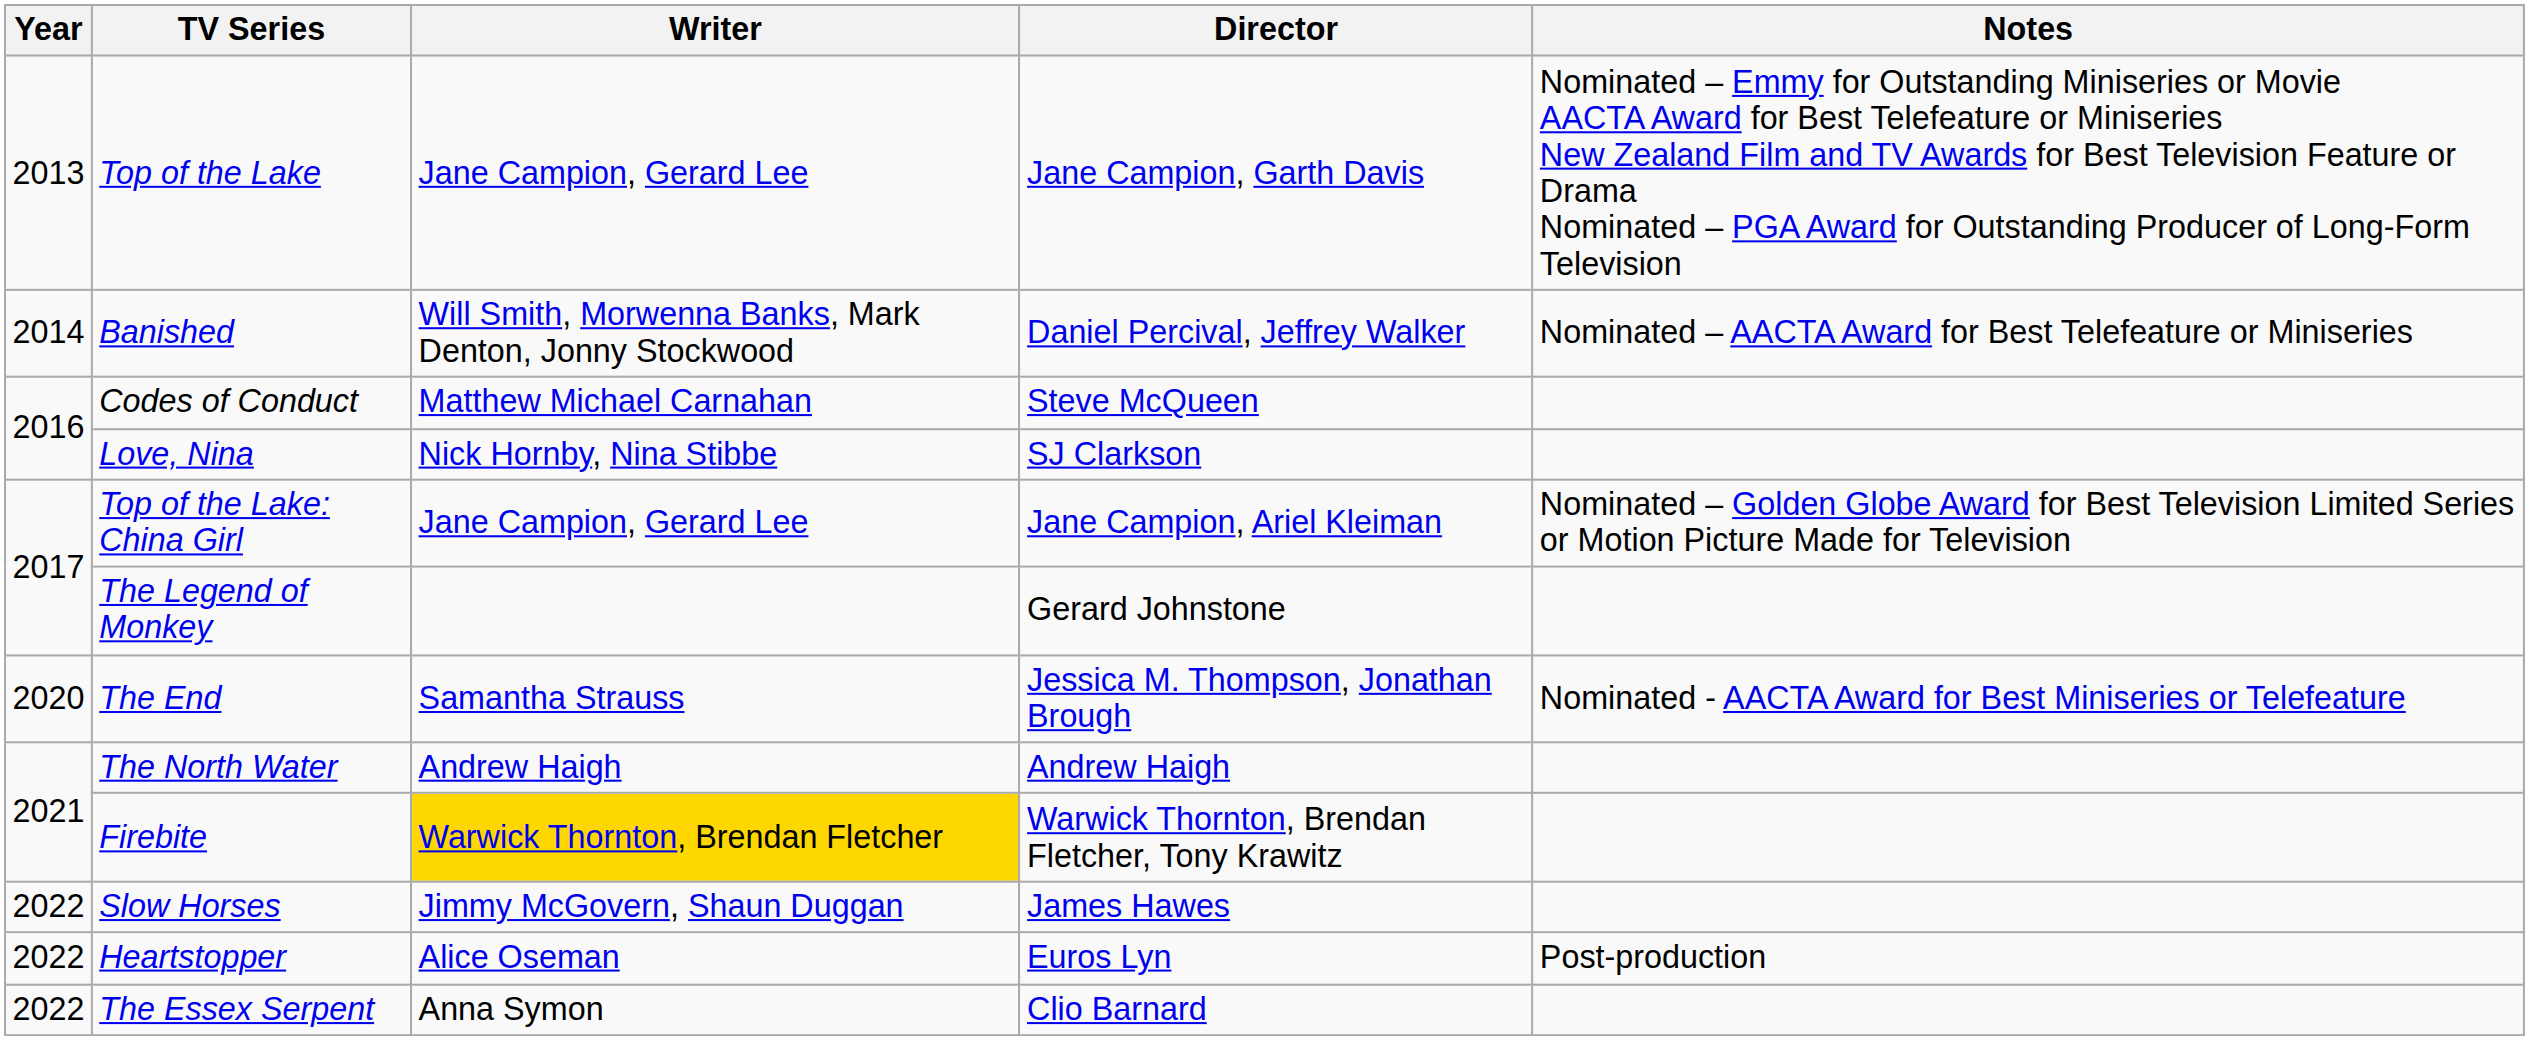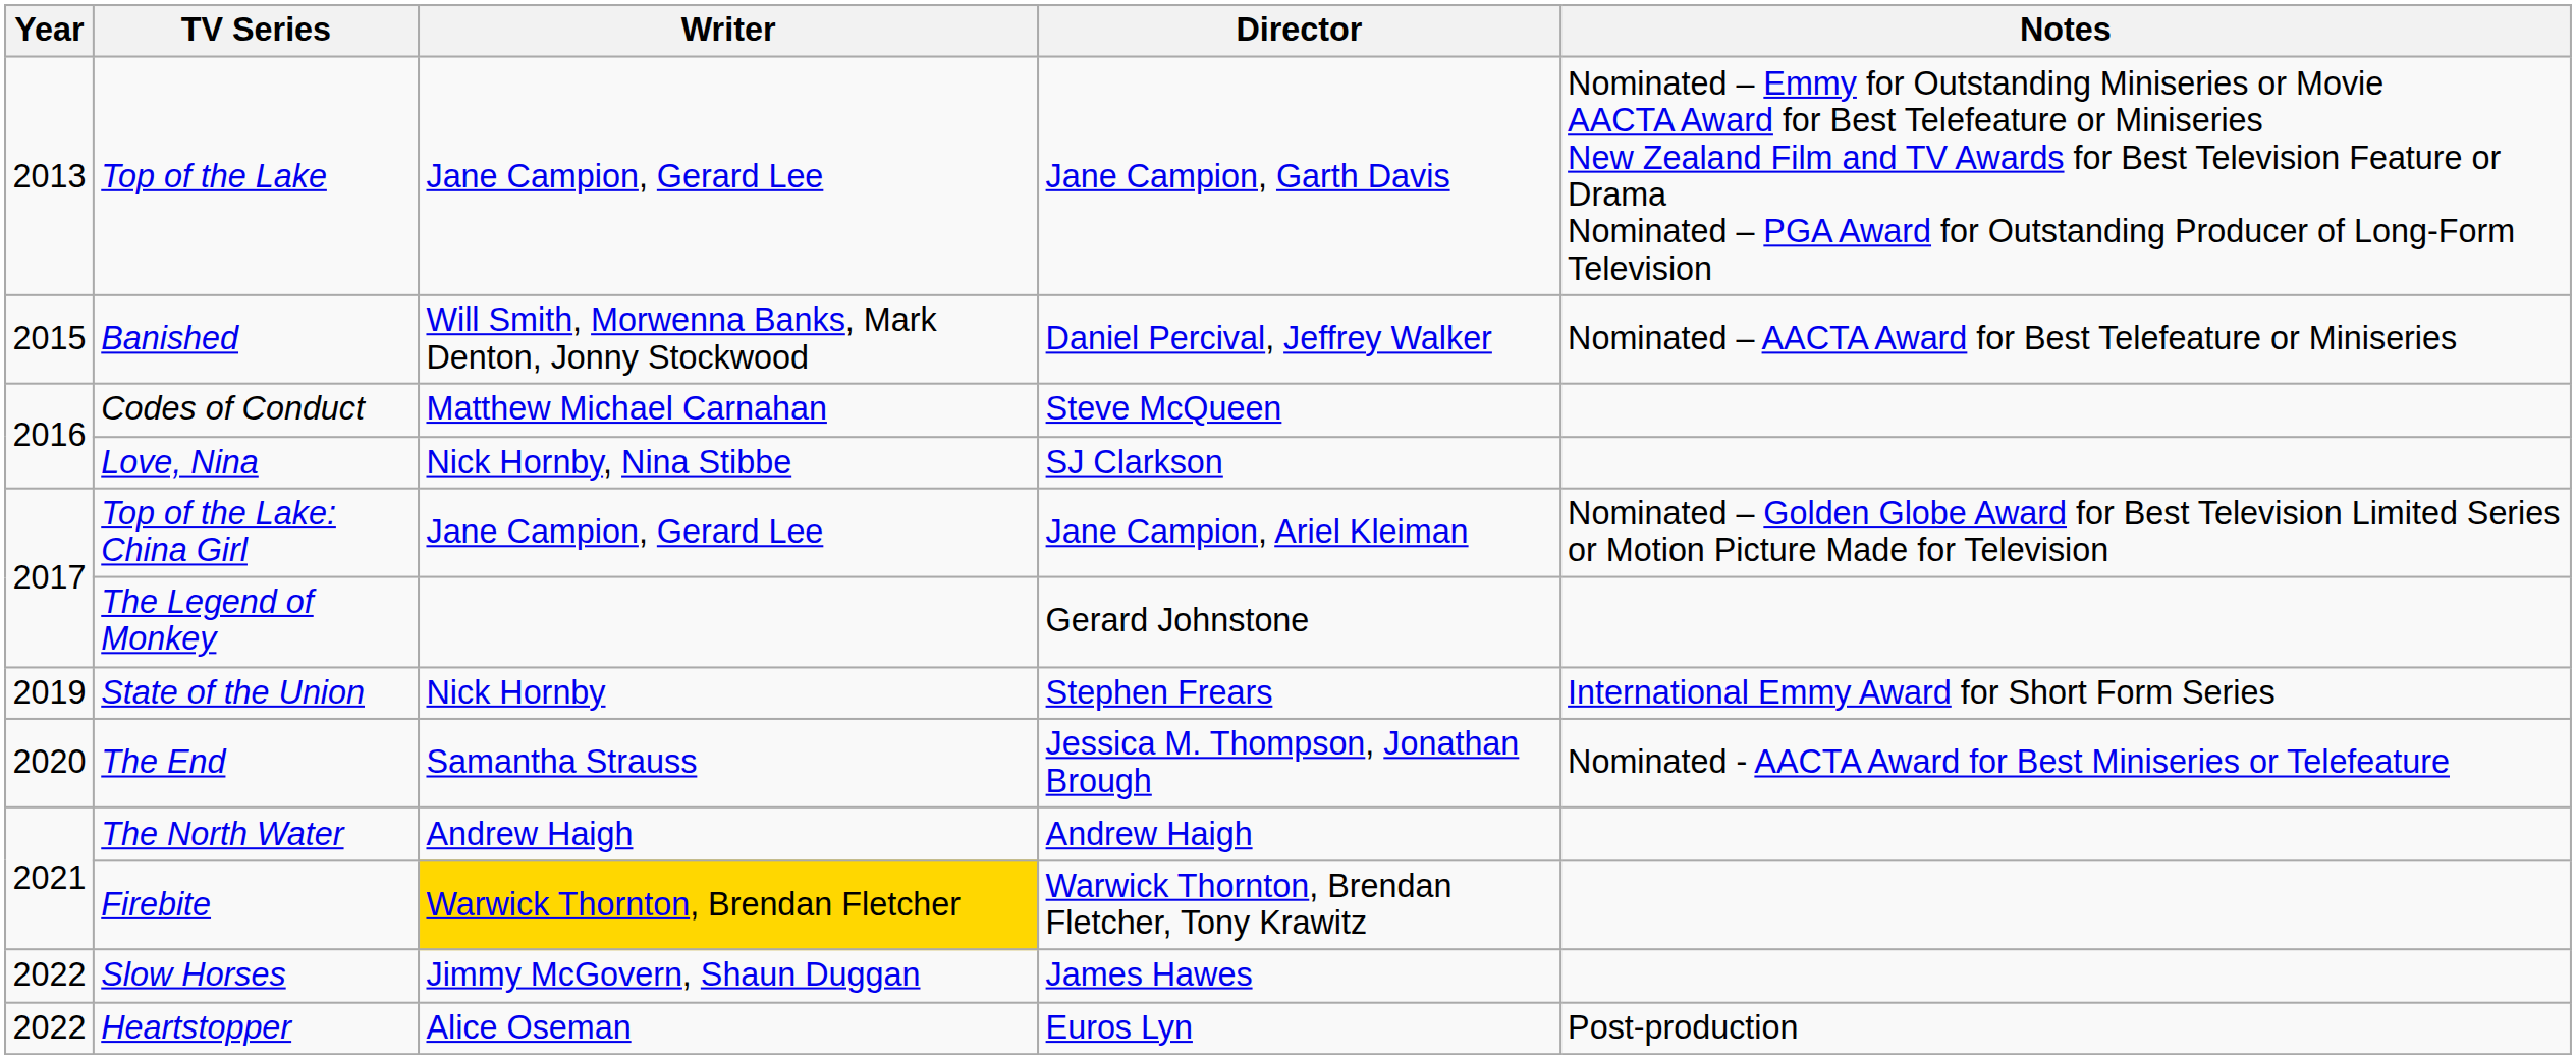 <table class="wikitable">
 <tr>
 <th>Year</th>
 <th>TV Series</th>
 <th>Writer</th>
 <th>Director</th>
 <th>Notes</th>
 </tr>
 <tr>
 <td>2013</td>
 <td><em><a href='#'>Top of the Lake</a></em></td>
 <td><a href='#'>Jane Campion</a>, <a href='#'>Gerard Lee</a></td>
 <td><a href='#'>Jane Campion</a>, <a href='#'>Garth Davis</a></td>
 <td>Nominated – <a href='#'>Emmy</a> for Outstanding Miniseries or Movie<br><a href='#'>AACTA Award</a> for Best Telefeature or Miniseries<br><a href='#'>New Zealand Film and TV Awards</a> for Best Television Feature or Drama<br>Nominated – <a href='#'>PGA Award</a> for Outstanding Producer of Long-Form Television</td>
 </tr>
 <tr>
-<td>2014</td>
+<td>2015</td>
 <td><em><a href='#'>Banished</a></em></td>
 <td><a href='#'>Will Smith</a>, <a href='#'>Morwenna Banks</a>, Mark Denton, Jonny Stockwood</td>
 <td><a href='#'>Daniel Percival</a>, <a href='#'>Jeffrey Walker</a></td>
 <td>Nominated – <a href='#'>AACTA Award</a> for Best Telefeature or Miniseries</td>
 </tr>
 <tr>
 <td rowspan="2">2016</td>
 <td><em>Codes of Conduct</em></td>
 <td><a href='#'>Matthew Michael Carnahan</a></td>
 <td><a href='#'>Steve McQueen</a></td>
 <td></td>
 </tr>
 <tr>
 <td><em><a href='#'>Love, Nina</a></em></td>
 <td><a href='#'>Nick Hornby</a>, <a href='#'>Nina Stibbe</a></td>
 <td><a href='#'>SJ Clarkson</a></td>
 <td></td>
 </tr>
 <tr>
 <td rowspan="2">2017</td>
 <td><em><a href='#'>Top of the Lake: China Girl</a></em></td>
 <td><a href='#'>Jane Campion</a>, <a href='#'>Gerard Lee</a></td>
 <td><a href='#'>Jane Campion</a>, <a href='#'>Ariel Kleiman</a></td>
 <td>Nominated – <a href='#'>Golden Globe Award</a> for Best Television Limited Series or Motion Picture Made for Television</td>
 </tr>
 <tr>
 <td><em><a href='#'>The Legend of Monkey</a></em></td>
 <td></td>
 <td>Gerard Johnstone</td>
 <td></td>
+</tr>
+<tr>
+<td>2019</td>
+<td><em><a href='#'>State of the Union</a></em></td>
+<td><a href='#'>Nick Hornby</a></td>
+<td><a href='#'>Stephen Frears</a></td>
+<td><a href='#'>International Emmy Award</a> for Short Form Series</td>
 </tr>
 <tr>
 <td>2020</td>
 <td><em><a href='#'>The End</a></em></td>
 <td><a href='#'>Samantha Strauss</a></td>
 <td><a href='#'>Jessica M. Thompson</a>, <a href='#'>Jonathan Brough</a></td>
 <td>Nominated - <a href='#'>AACTA Award for Best Miniseries or Telefeature</a></td>
 </tr>
 <tr>
 <td rowspan="2">2021</td>
 <td><em><a href='#'>The North Water</a></em></td>
 <td><a href='#'>Andrew Haigh</a></td>
 <td><a href='#'>Andrew Haigh</a></td>
 <td></td>
 </tr>
 <tr>
 <td><em><a href='#'>Firebite</a></em></td>
 <td style="background: gold;"><a href='#'>Warwick Thornton</a>, Brendan Fletcher</td>
 <td><a href='#'>Warwick Thornton</a>, Brendan Fletcher, Tony Krawitz</td>
 <td></td>
 </tr>
 <tr>
 <td>2022</td>
 <td><em><a href='#'>Slow Horses</a></em></td>
 <td><a href='#'>Jimmy McGovern</a>, <a href='#'>Shaun Duggan</a></td>
 <td><a href='#'>James Hawes</a></td>
 <td></td>
 </tr>
 <tr>
 <td>2022</td>
 <td><em><a href='#'>Heartstopper</a></em></td>
 <td><a href='#'>Alice Oseman</a></td>
 <td><a href='#'>Euros Lyn</a></td>
 <td>Post-production</td>
 </tr>
-<tr>
-<td>2022</td>
-<td><em><a href='#'>The Essex Serpent</a></em></td>
-<td>Anna Symon</td>
-<td><a href='#'>Clio Barnard</a></td>
-<td></td>
-</tr>
 </table>
